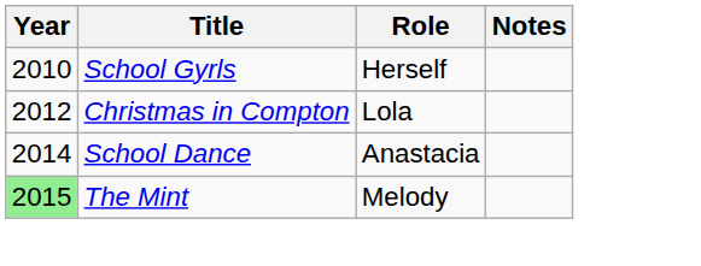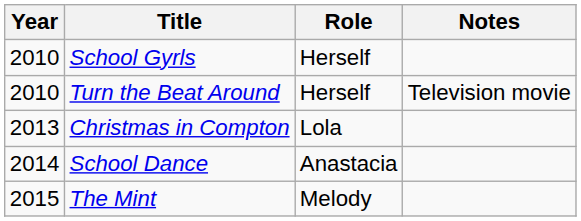 <table class="wikitable sortable">
 <tr>
 <th>Year</th>
 <th>Title</th>
 <th>Role</th>
 <th class="unsortable">Notes</th>
 </tr>
 <tr>
 <td>2010</td>
 <td><em><a href='#'>School Gyrls</a></em></td>
 <td>Herself</td>
 <td></td>
 </tr>
 <tr>
-<td>2012</td>
+<td>2010</td>
+<td><em><a href='#'>Turn the Beat Around</a></em></td>
+<td>Herself</td>
+<td>Television movie</td>
+</tr>
+<tr>
+<td>2013</td>
 <td><em><a href='#'>Christmas in Compton</a></em></td>
 <td>Lola</td>
 <td></td>
 </tr>
 <tr>
 <td>2014</td>
 <td><em><a href='#'>School Dance</a></em></td>
 <td>Anastacia</td>
 <td></td>
 </tr>
 <tr>
-<td style="background: lightgreen;">2015</td>
+<td>2015</td>
 <td><em><a href='#'>The Mint</a></em></td>
 <td>Melody</td>
 <td></td>
 </tr>
 </table>
